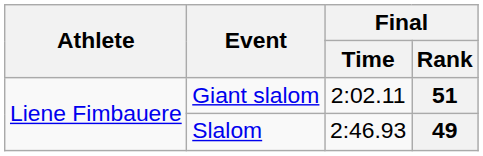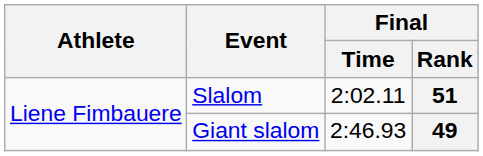 <table class="wikitable">
 <tr>
 <th rowspan="2">Athlete</th>
 <th rowspan="2">Event</th>
 <th colspan="3">Final</th>
 </tr>
 <tr>
 <th>Time</th>
 <th>Rank</th>
 </tr>
 <tr>
 <td rowspan="2"><a href='#'>Liene Fimbauere</a></td>
-<td><a href='#'>Giant slalom</a></td>
+<td><a href='#'>Slalom</a></td>
 <td align="center">2:02.11</td>
 <th align="center">51</th>
 </tr>
 <tr>
-<td><a href='#'>Slalom</a></td>
+<td><a href='#'>Giant slalom</a></td>
 <td align="center">2:46.93</td>
 <th align="center">49</th>
 </tr>
 </table>
